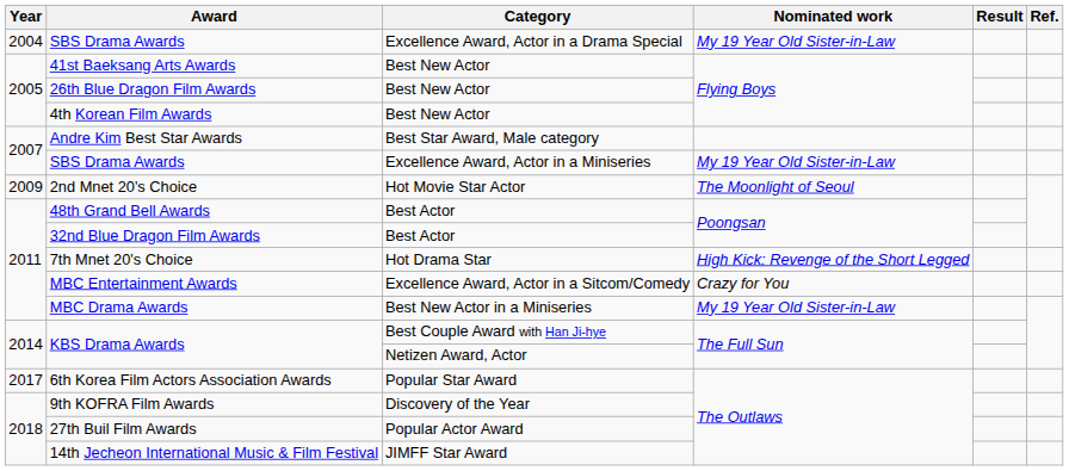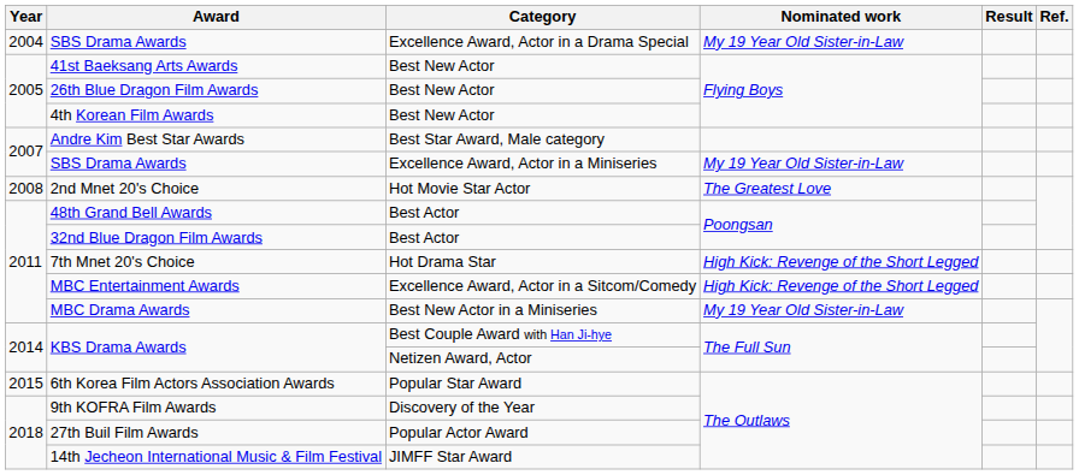 <table class="wikitable sortable">
 <tr>
 <th>Year</th>
 <th>Award</th>
 <th>Category</th>
 <th>Nominated work</th>
 <th>Result</th>
 <th>Ref.</th>
 </tr>
 <tr>
 <td>2004</td>
 <td><a href='#'>SBS Drama Awards</a></td>
 <td>Excellence Award, Actor in a Drama Special</td>
 <td><em><a href='#'>My 19 Year Old Sister-in-Law</a></em></td>
 <td></td>
 <td></td>
 </tr>
 <tr>
 <td rowspan=3>2005</td>
 <td><a href='#'>41st Baeksang Arts Awards</a></td>
 <td>Best New Actor</td>
 <td rowspan=3><em><a href='#'>Flying Boys</a></em></td>
 <td></td>
 <td></td>
 </tr>
 <tr>
 <td><a href='#'>26th Blue Dragon Film Awards</a></td>
 <td>Best New Actor</td>
 <td></td>
 <td></td>
 </tr>
 <tr>
 <td>4th <a href='#'>Korean Film Awards</a></td>
 <td>Best New Actor</td>
 <td></td>
 <td></td>
 </tr>
 <tr>
 <td rowspan=2>2007</td>
 <td><a href='#'>Andre Kim</a> Best Star Awards</td>
 <td>Best Star Award, Male category</td>
 <td></td>
 <td></td>
 <td></td>
 </tr>
 <tr>
 <td><a href='#'>SBS Drama Awards</a></td>
 <td>Excellence Award, Actor in a Miniseries</td>
 <td><em><a href='#'>My 19 Year Old Sister-in-Law</a></em></td>
 <td></td>
 <td></td>
 </tr>
 <tr>
-<td>2009</td>
+<td>2008</td>
 <td>2nd Mnet 20's Choice</td>
 <td>Hot Movie Star Actor</td>
-<td><em><a href='#'>The Moonlight of Seoul</a></em></td>
+<td><em><a href='#'>The Greatest Love</a></em></td>
 <td></td>
 </tr>
 <tr>
 <td rowspan="5">2011</td>
 <td><a href='#'>48th Grand Bell Awards</a></td>
 <td>Best Actor</td>
 <td rowspan=2><em><a href='#'>Poongsan</a></em></td>
 <td></td>
 </tr>
 <tr>
 <td><a href='#'>32nd Blue Dragon Film Awards</a></td>
 <td>Best Actor</td>
 <td></td>
 </tr>
 <tr>
 <td>7th Mnet 20's Choice</td>
 <td>Hot Drama Star</td>
 <td><em><a href='#'>High Kick: Revenge of the Short Legged</a></em></td>
 <td></td>
 <td></td>
 </tr>
 <tr>
 <td><a href='#'>MBC Entertainment Awards</a></td>
 <td>Excellence Award, Actor in a Sitcom/Comedy</td>
-<td><em>Crazy for You</em></td>
+<td><em><a href='#'>High Kick: Revenge of the Short Legged</a></em></td>
 <td></td>
 <td></td>
 </tr>
 <tr>
 <td><a href='#'>MBC Drama Awards</a></td>
 <td>Best New Actor in a Miniseries</td>
 <td><em><a href='#'>My 19 Year Old Sister-in-Law</a></em></td>
 <td></td>
 </tr>
 <tr>
 <td rowspan=2>2014</td>
 <td rowspan=2><a href='#'>KBS Drama Awards</a></td>
 <td>Best Couple Award <small>with <a href='#'>Han Ji-hye</a></small></td>
 <td rowspan=2><em><a href='#'>The Full Sun</a></em></td>
 <td></td>
 </tr>
 <tr>
 <td>Netizen Award, Actor</td>
 <td></td>
 </tr>
 <tr>
-<td>2017</td>
+<td>2015</td>
 <td>6th Korea Film Actors Association Awards</td>
 <td>Popular Star Award</td>
 <td rowspan="4"><em><a href='#'>The Outlaws</a></em></td>
 <td></td>
 <td></td>
 </tr>
 <tr>
 <td rowspan="3">2018</td>
 <td>9th KOFRA Film Awards</td>
 <td>Discovery of the Year</td>
 <td></td>
 <td></td>
 </tr>
 <tr>
 <td>27th Buil Film Awards</td>
 <td>Popular Actor Award</td>
 <td></td>
 <td></td>
 </tr>
 <tr>
 <td>14th <a href='#'>Jecheon International Music & Film Festival</a></td>
 <td>JIMFF Star Award</td>
 <td></td>
 <td></td>
 </tr>
 </table>
